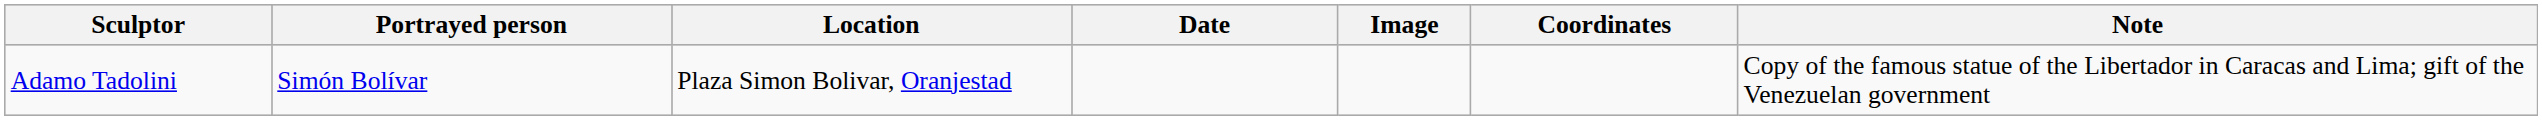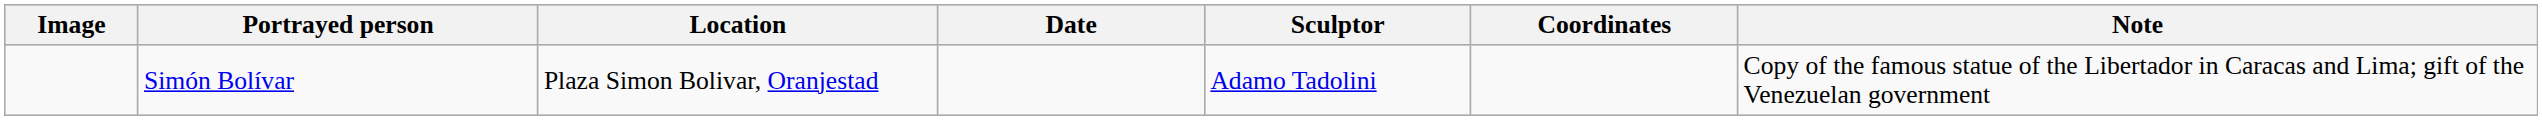 <table class="wikitable sortable"  style="width:100%;">
 <tr>
-<th width="10%" align="left">Sculptor</th>
+<th width="5%" align="left" class="unsortable">Image</th>
 <th width="15%" align="left">Portrayed person</th>
 <th width="15%" align="left">Location</th>
 <th width="10%" align="left">Date</th>
-<th width="5%" align="left" class="unsortable">Image</th>
+<th width="10%" align="left">Sculptor</th>
 <th width="10%" align="left">Coordinates</th>
 <th width="30%" align="left">Note</th>
 </tr>
 <tr>
-<td><a href='#'>Adamo Tadolini</a></td>
+<td></td>
 <td><a href='#'>Simón Bolívar</a></td>
 <td>Plaza Simon Bolivar, <a href='#'>Oranjestad</a></td>
 <td></td>
-<td></td>
+<td><a href='#'>Adamo Tadolini</a></td>
 <td></td>
 <td>Copy of the famous statue of the Libertador in Caracas and Lima; gift of the Venezuelan government</td>
 </tr>
 </table>
